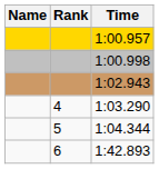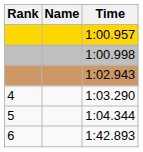 <table class="wikitable">
 <tr>
+<th>Rank</th>
 <th>Name</th>
-<th>Rank</th>
 <th>Time</th>
 </tr>
 <tr style="background:gold;">
 <td></td>
 <td></td>
 <td>1:00.957</td>
 </tr>
 <tr style="background:silver;">
 <td></td>
 <td></td>
 <td>1:00.998</td>
 </tr>
 <tr style="background:#cc9966;">
 <td></td>
 <td></td>
 <td>1:02.943</td>
 </tr>
 <tr>
+<td>4</td>
 <td></td>
-<td>4</td>
 <td>1:03.290</td>
 </tr>
 <tr>
+<td>5</td>
 <td></td>
-<td>5</td>
 <td>1:04.344</td>
 </tr>
 <tr>
+<td>6</td>
 <td></td>
-<td>6</td>
 <td>1:42.893</td>
 </tr>
 </table>
